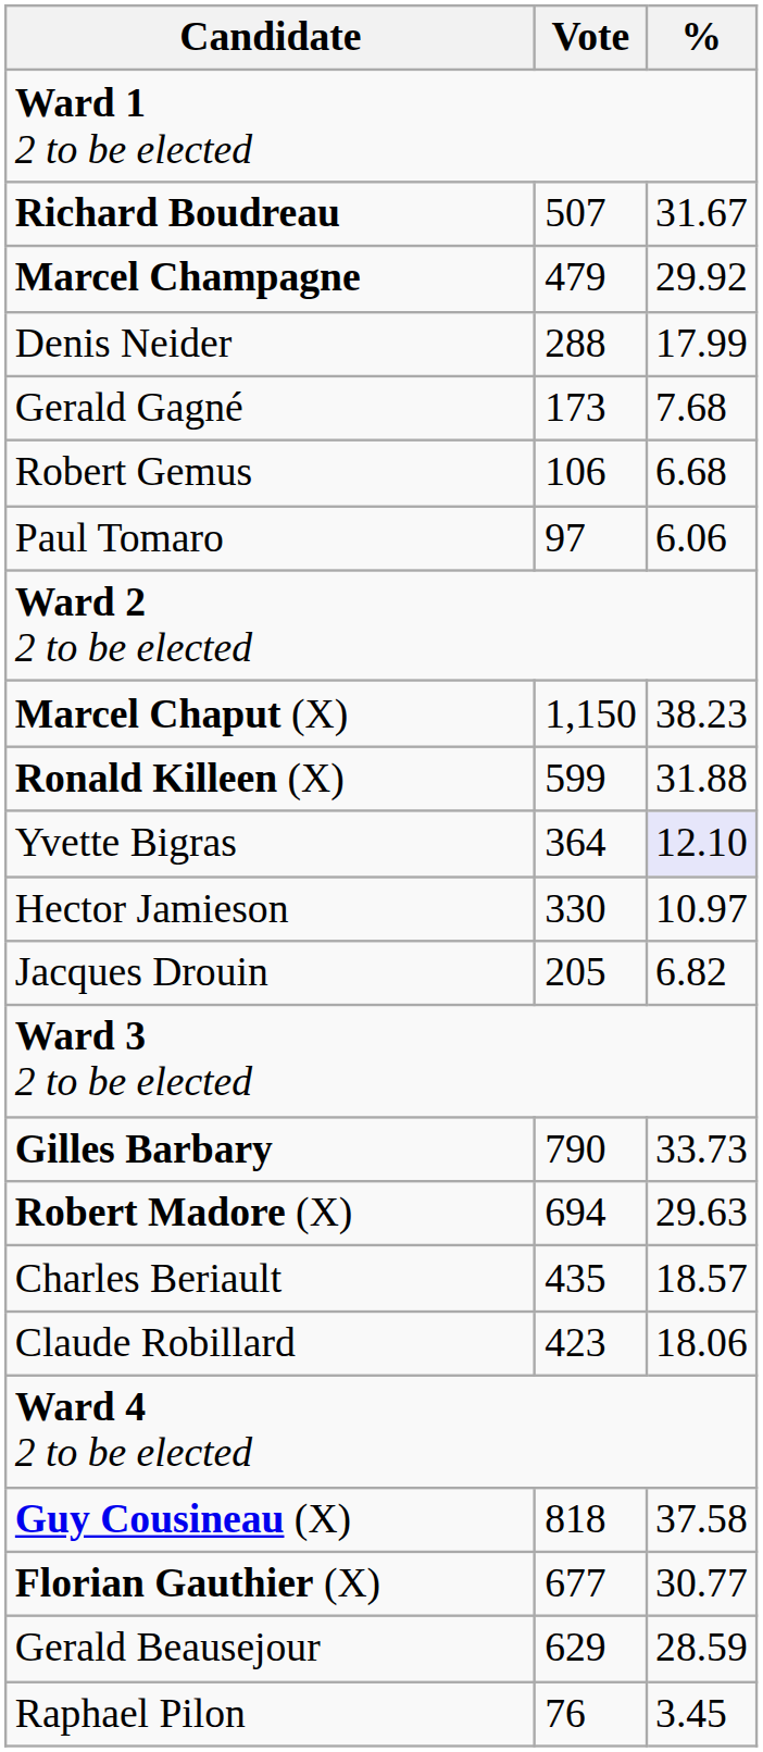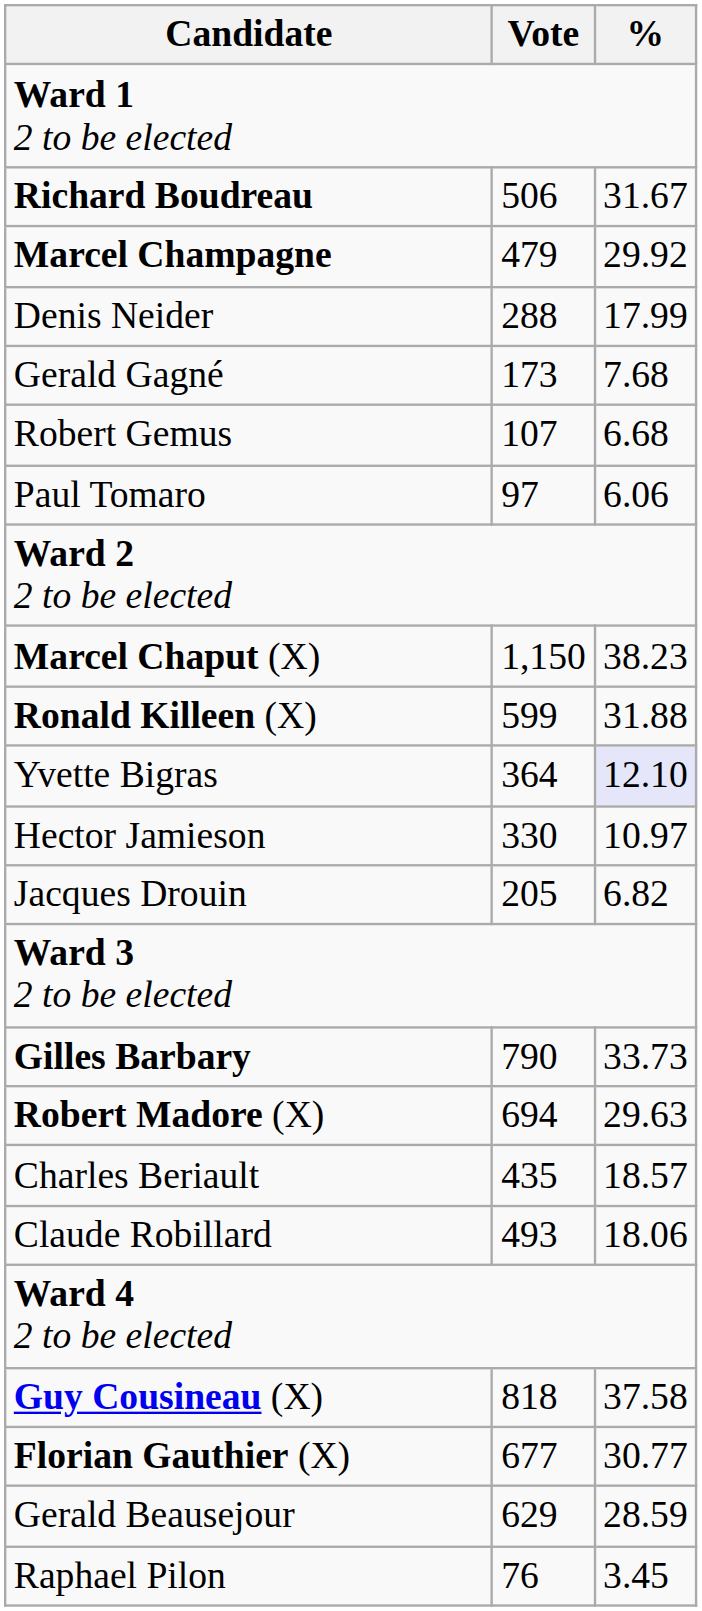 <table class="wikitable">
 <tr>
 <th bgcolor="#DDDDFF" width="200px">Candidate</th>
 <th bgcolor="#DDDDFF">Vote</th>
 <th bgcolor="#DDDDFF">%</th>
 </tr>
 <tr>
 <td colspan="4"><strong>Ward 1</strong> <br> <em>2 to be elected</em></td>
 </tr>
 <tr>
 <td><strong>Richard Boudreau</strong></td>
-<td>507</td>
+<td>506</td>
 <td>31.67</td>
 </tr>
 <tr>
 <td><strong>Marcel Champagne</strong></td>
 <td>479</td>
 <td>29.92</td>
 </tr>
 <tr>
 <td>Denis Neider</td>
 <td>288</td>
 <td>17.99</td>
 </tr>
 <tr>
 <td>Gerald Gagné</td>
 <td>173</td>
 <td>7.68</td>
 </tr>
 <tr>
 <td>Robert Gemus</td>
-<td>106</td>
+<td>107</td>
 <td>6.68</td>
 </tr>
 <tr>
 <td>Paul Tomaro</td>
 <td>97</td>
 <td>6.06</td>
 </tr>
 <tr>
 <td colspan="4"><strong>Ward 2</strong> <br> <em>2 to be elected</em></td>
 </tr>
 <tr>
 <td><strong>Marcel Chaput</strong> (X)</td>
 <td>1,150</td>
 <td>38.23</td>
 </tr>
 <tr>
 <td><strong>Ronald Killeen</strong> (X)</td>
 <td>599</td>
 <td>31.88</td>
 </tr>
 <tr>
 <td>Yvette Bigras</td>
 <td>364</td>
 <td style="background: lavender;">12.10</td>
 </tr>
 <tr>
 <td>Hector Jamieson</td>
 <td>330</td>
 <td>10.97</td>
 </tr>
 <tr>
 <td>Jacques Drouin</td>
 <td>205</td>
 <td>6.82</td>
 </tr>
 <tr>
 <td colspan="4"><strong>Ward 3</strong> <br> <em>2 to be elected</em></td>
 </tr>
 <tr>
 <td><strong>Gilles Barbary</strong></td>
 <td>790</td>
 <td>33.73</td>
 </tr>
 <tr>
 <td><strong>Robert Madore</strong> (X)</td>
 <td>694</td>
 <td>29.63</td>
 </tr>
 <tr>
 <td>Charles Beriault</td>
 <td>435</td>
 <td>18.57</td>
 </tr>
 <tr>
 <td>Claude Robillard</td>
-<td>423</td>
+<td>493</td>
 <td>18.06</td>
 </tr>
 <tr>
 <td colspan="4"><strong>Ward 4</strong> <br> <em>2 to be elected</em></td>
 </tr>
 <tr>
 <td><strong><a href='#'>Guy Cousineau</a></strong> (X)</td>
 <td>818</td>
 <td>37.58</td>
 </tr>
 <tr>
 <td><strong>Florian Gauthier</strong> (X)</td>
 <td>677</td>
 <td>30.77</td>
 </tr>
 <tr>
 <td>Gerald Beausejour</td>
 <td>629</td>
 <td>28.59</td>
 </tr>
 <tr>
 <td>Raphael Pilon</td>
 <td>76</td>
 <td>3.45</td>
 </tr>
 </table>
